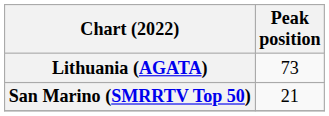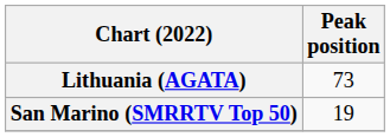 <table class="wikitable sortable plainrowheaders" style="text-align:center">
 <tr>
 <th scope="col">Chart (2022)</th>
 <th scope="col">Peak<br>position</th>
 </tr>
 <tr>
 <th scope="row">Lithuania (<a href='#'>AGATA</a>)</th>
 <td>73</td>
 </tr>
 <tr>
 <th scope="row">San Marino (<a href='#'>SMRRTV Top 50</a>)</th>
-<td>21</td>
+<td>19</td>
 </tr>
 <tr>
 </tr>
 </table>
